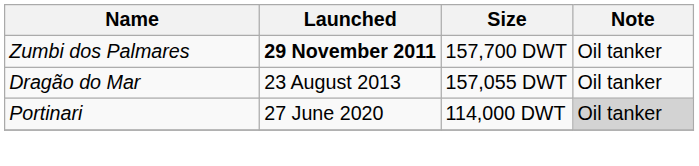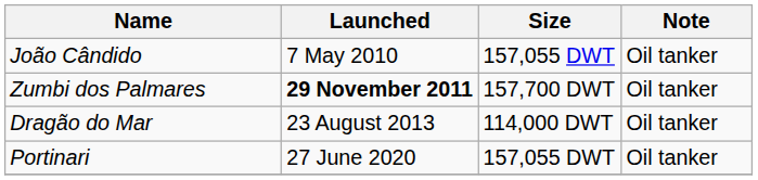 <table class="wikitable">
 <tr>
 <th width="200">Name</th>
 <th width="140">Launched</th>
 <th width="100">Size</th>
 <th width="90">Note</th>
+</tr>
+<tr>
+<td><em>João Cândido</em></td>
+<td>7 May 2010</td>
+<td>157,055 <a href='#'>DWT</a></td>
+<td>Oil tanker</td>
 </tr>
 <tr>
 <td><em>Zumbi dos Palmares</em></td>
 <td><strong>29 November 2011</strong></td>
 <td>157,700 DWT</td>
 <td>Oil tanker</td>
 </tr>
 <tr>
 <td><em>Dragão do Mar</em></td>
 <td>23 August 2013</td>
-<td>157,055 DWT</td>
+<td>114,000 DWT</td>
 <td>Oil tanker</td>
 </tr>
 <tr>
 <td><em>Portinari</em></td>
 <td>27 June 2020</td>
-<td>114,000 DWT</td>
-<td style="background: lightgrey;">Oil tanker</td>
+<td>157,055 DWT</td>
+<td>Oil tanker</td>
 </tr>
 <tr>
 </tr>
 </table>
